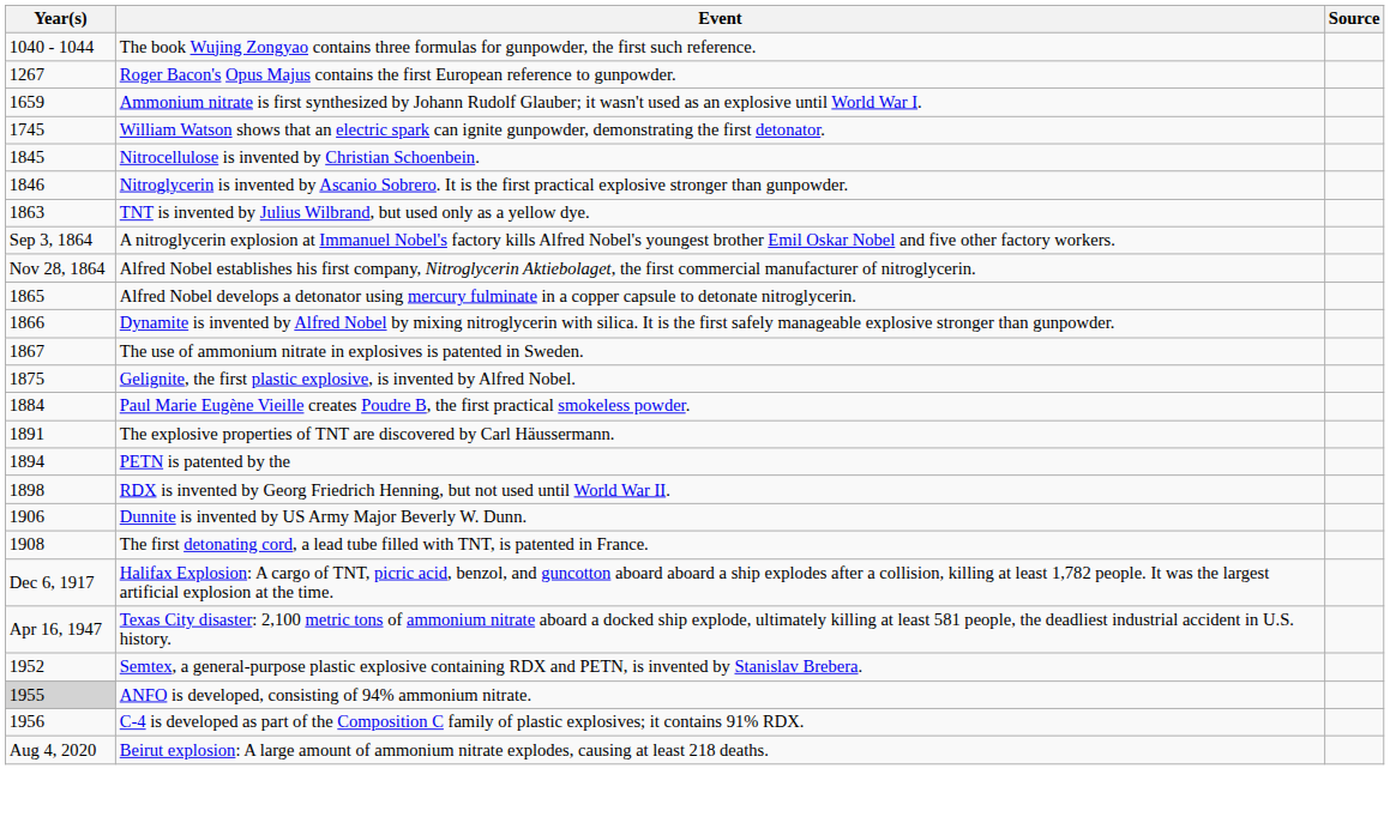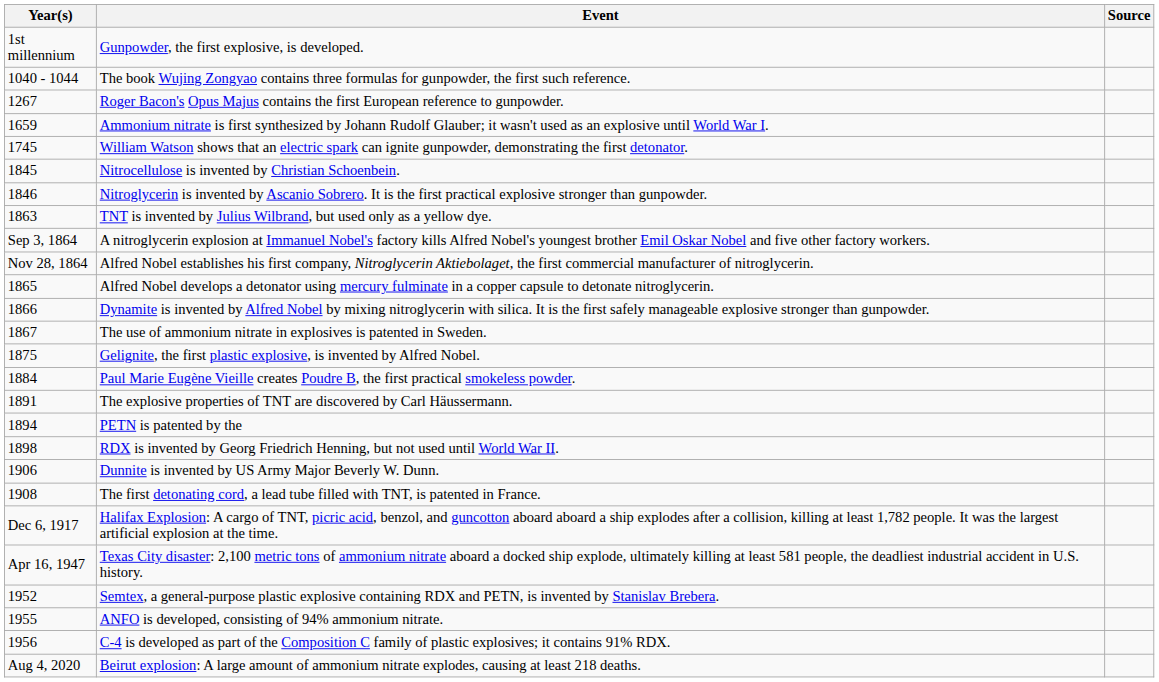 <table class="wikitable" width="100%">
 <tr>
 <th style="width:8%">Year(s)</th>
 <th>Event</th>
 <th>Source</th>
+</tr>
+<tr>
+<td>1st millennium</td>
+<td><a href='#'>Gunpowder</a>, the first explosive, is developed.</td>
+<td></td>
 </tr>
 <tr>
 <td>1040 - 1044</td>
 <td>The book <a href='#'>Wujing Zongyao</a> contains three formulas for gunpowder, the first such reference.</td>
 <td></td>
 </tr>
 <tr>
 <td>1267</td>
 <td><a href='#'>Roger Bacon's</a> <a href='#'>Opus Majus</a> contains the first European reference to gunpowder.</td>
 <td></td>
 </tr>
 <tr>
 <td>1659</td>
 <td><a href='#'>Ammonium nitrate</a> is first synthesized by Johann Rudolf Glauber; it wasn't used as an explosive until <a href='#'>World War I</a>.</td>
 <td></td>
 </tr>
 <tr>
 <td>1745</td>
 <td><a href='#'>William Watson</a> shows that an <a href='#'>electric spark</a> can ignite gunpowder, demonstrating the first <a href='#'>detonator</a>.</td>
 <td></td>
 </tr>
 <tr>
 <td>1845</td>
 <td><a href='#'>Nitrocellulose</a> is invented by <a href='#'>Christian Schoenbein</a>.</td>
 <td></td>
 </tr>
 <tr>
 <td>1846</td>
 <td><a href='#'>Nitroglycerin</a> is invented by <a href='#'>Ascanio Sobrero</a>.  It is the first practical explosive stronger than gunpowder.</td>
 <td></td>
 </tr>
 <tr>
 <td>1863</td>
 <td><a href='#'>TNT</a> is invented by <a href='#'>Julius Wilbrand</a>, but used only as a yellow dye.</td>
 <td></td>
 </tr>
 <tr>
 <td>Sep 3, 1864</td>
 <td>A nitroglycerin explosion at <a href='#'>Immanuel Nobel's</a> factory kills Alfred Nobel's youngest brother <a href='#'>Emil Oskar Nobel</a> and five other factory workers.</td>
 <td></td>
 </tr>
 <tr>
 <td>Nov 28, 1864</td>
 <td>Alfred Nobel establishes his first company, <em>Nitroglycerin Aktiebolaget</em>, the first commercial manufacturer of nitroglycerin.</td>
 <td></td>
 </tr>
 <tr>
 <td>1865</td>
 <td>Alfred Nobel develops a detonator using <a href='#'>mercury fulminate</a> in a copper capsule to detonate nitroglycerin.</td>
 <td></td>
 </tr>
 <tr>
 <td valign="top">1866</td>
 <td><a href='#'>Dynamite</a> is invented by <a href='#'>Alfred Nobel</a> by mixing nitroglycerin with silica. It is the first safely manageable explosive stronger than gunpowder.</td>
 <td></td>
 </tr>
 <tr>
 <td>1867</td>
 <td>The use of ammonium nitrate in explosives is patented in Sweden.</td>
 <td></td>
 </tr>
 <tr>
 <td>1875</td>
 <td><a href='#'>Gelignite</a>, the first <a href='#'>plastic explosive</a>, is invented by Alfred Nobel.</td>
 <td></td>
 </tr>
 <tr>
 <td valign="top">1884</td>
 <td><a href='#'>Paul Marie Eugène Vieille</a> creates <a href='#'>Poudre B</a>, the first practical <a href='#'>smokeless powder</a>.</td>
 <td></td>
 </tr>
 <tr>
 <td>1891</td>
 <td>The explosive properties of TNT are discovered by Carl Häussermann.</td>
 <td></td>
 </tr>
 <tr>
 <td>1894</td>
 <td><a href='#'>PETN</a> is patented by the </td>
 <td></td>
 </tr>
 <tr>
 <td>1898</td>
 <td><a href='#'>RDX</a> is invented by Georg Friedrich Henning, but not used until <a href='#'>World War II</a>.</td>
 <td></td>
 </tr>
 <tr>
 <td>1906</td>
 <td><a href='#'>Dunnite</a> is invented by US Army Major Beverly W. Dunn.</td>
 <td></td>
 </tr>
 <tr>
 <td>1908</td>
 <td>The first <a href='#'>detonating cord</a>, a lead tube filled with TNT, is patented in France.</td>
 <td></td>
 </tr>
 <tr>
 <td>Dec 6, 1917</td>
 <td><a href='#'>Halifax Explosion</a>: A cargo of TNT, <a href='#'>picric acid</a>, benzol, and <a href='#'>guncotton</a> aboard aboard a ship explodes after a collision, killing at least 1,782 people. It was the largest artificial explosion at the time.</td>
 <td></td>
 </tr>
 <tr>
 <td>Apr 16, 1947</td>
 <td><a href='#'>Texas City disaster</a>: 2,100 <a href='#'>metric tons</a> of <a href='#'>ammonium nitrate</a> aboard a docked ship explode, ultimately killing at least 581 people, the deadliest industrial accident in U.S. history.</td>
 <td></td>
 </tr>
 <tr>
 <td>1952</td>
 <td><a href='#'>Semtex</a>, a general-purpose plastic explosive containing RDX and PETN, is invented by <a href='#'>Stanislav Brebera</a>.</td>
 <td></td>
 </tr>
 <tr>
-<td style="background: lightgrey;">1955</td>
+<td>1955</td>
 <td><a href='#'>ANFO</a> is developed, consisting of 94% ammonium nitrate.</td>
 <td></td>
 </tr>
 <tr>
 <td>1956</td>
 <td><a href='#'>C-4</a> is developed as part of the <a href='#'>Composition C</a> family of plastic explosives; it contains 91% RDX.</td>
 <td></td>
 </tr>
 <tr>
 <td>Aug 4, 2020</td>
 <td><a href='#'>Beirut explosion</a>: A large amount of ammonium nitrate explodes, causing at least 218 deaths.</td>
 <td></td>
 </tr>
 </table>
